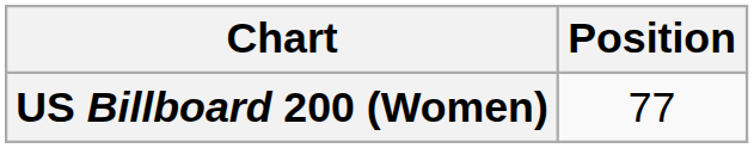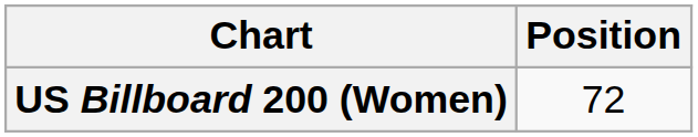 <table class="wikitable plainrowheaders" style="text-align:center">
 <tr>
 <th scope="col">Chart</th>
 <th scope="col">Position</th>
 </tr>
 <tr>
 <th scope="row">US <em>Billboard</em> 200 (Women)</th>
-<td>77</td>
+<td>72</td>
 </tr>
 </table>
